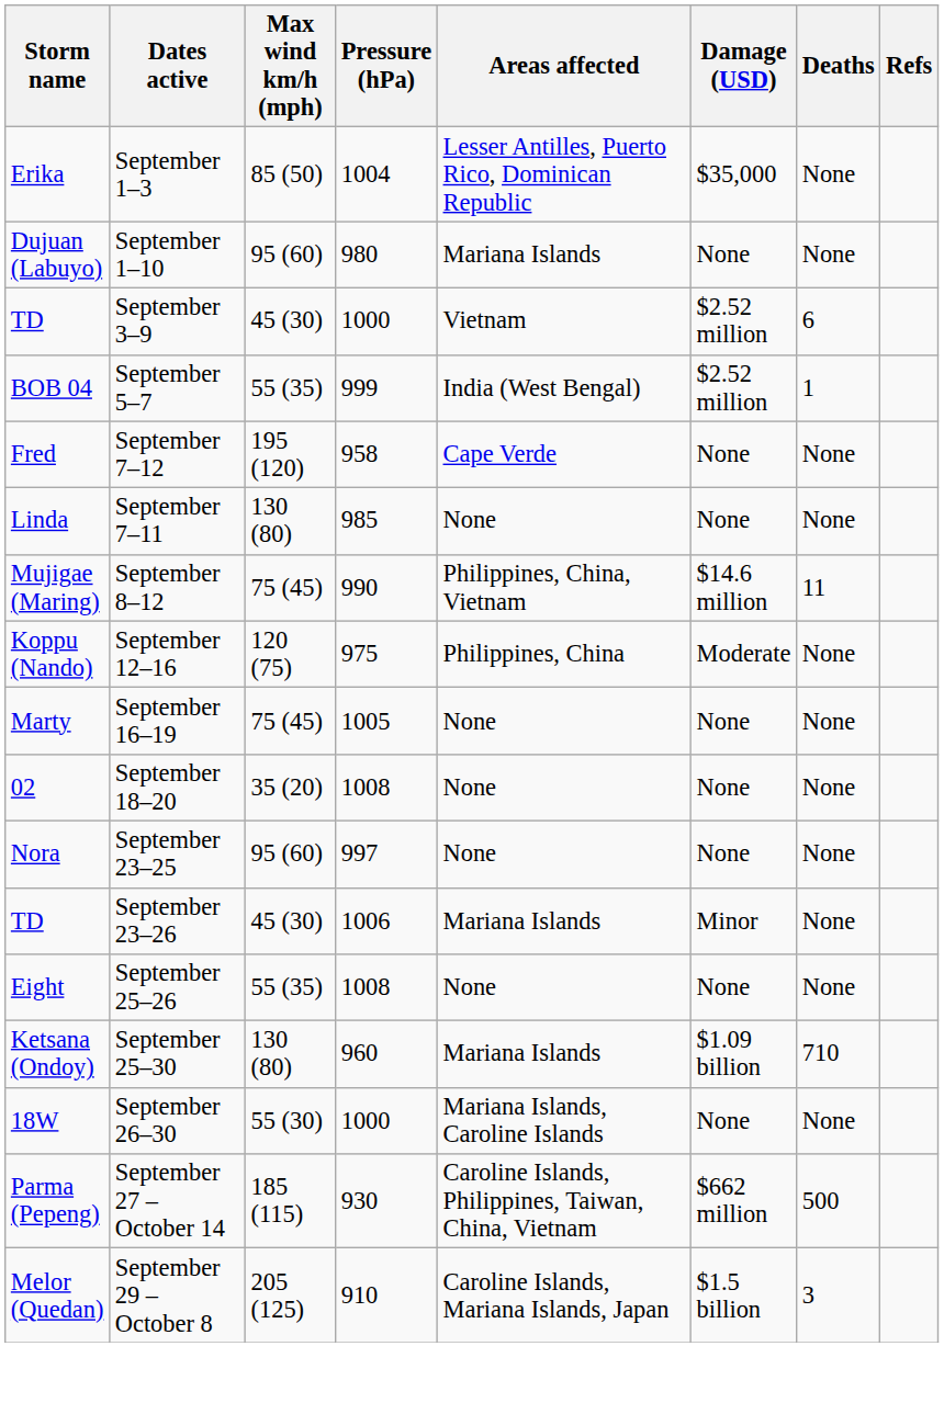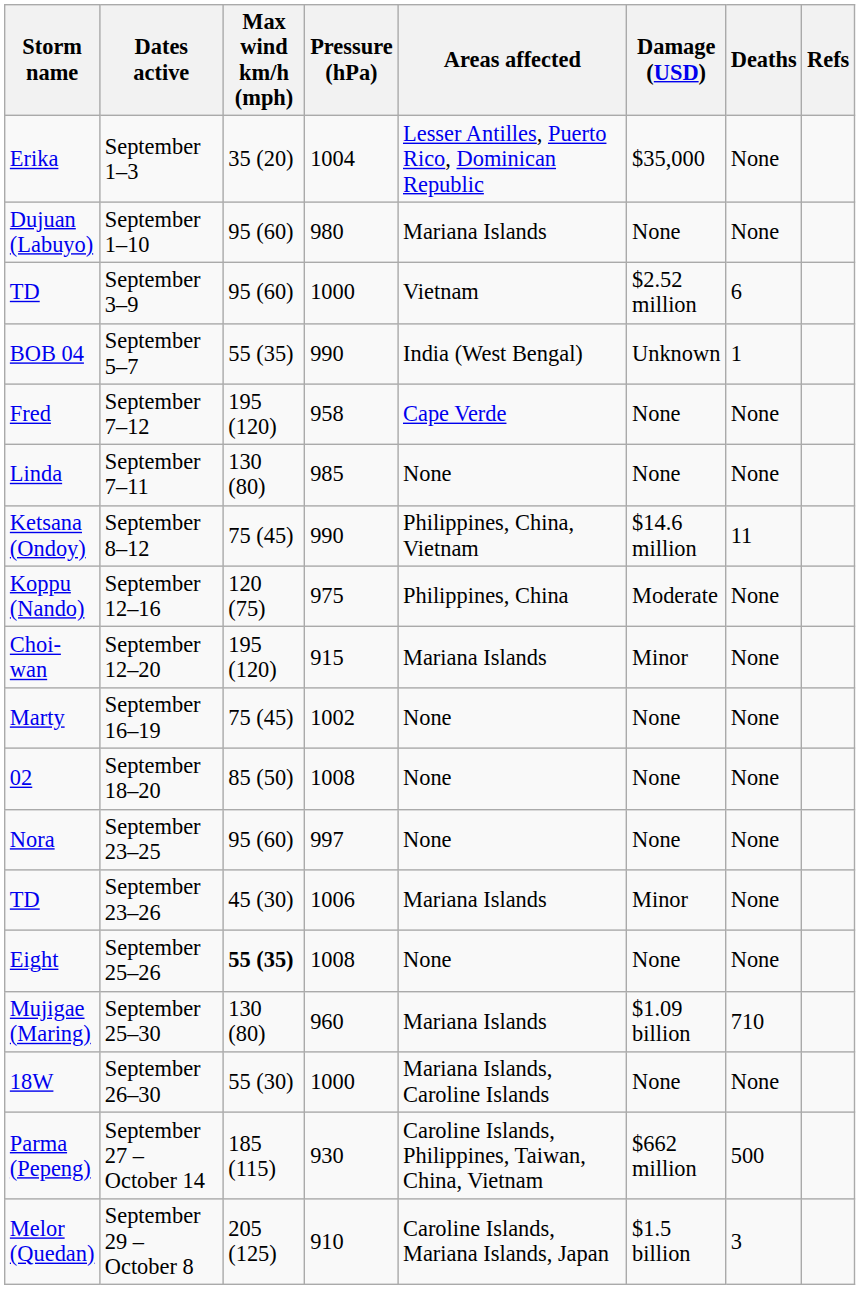 <table class="wikitable sortable">
 <tr>
 <th width="5%">Storm name</th>
 <th width="15%">Dates active</th>
 <th width="10%">Max wind<br>km/h (mph)</th>
 <th width="5%">Pressure<br>(hPa)</th>
 <th width="30%">Areas affected</th>
 <th width="10%">Damage<br>(<a href='#'>USD</a>)</th>
 <th width="5%">Deaths</th>
 <th width="5%">Refs</th>
 </tr>
 <tr>
 <td><a href='#'>Erika</a></td>
 <td>September 1–3</td>
-<td>85 (50)</td>
+<td>35 (20)</td>
 <td>1004</td>
 <td><a href='#'>Lesser Antilles</a>, <a href='#'>Puerto Rico</a>, <a href='#'>Dominican Republic</a></td>
 <td>$35,000</td>
 <td>None</td>
 <td></td>
 </tr>
 <tr>
 <td><a href='#'>Dujuan (Labuyo)</a></td>
 <td>September 1–10</td>
 <td>95 (60)</td>
 <td>980</td>
 <td>Mariana Islands</td>
 <td>None</td>
 <td>None</td>
 <td></td>
 </tr>
 <tr>
 <td><a href='#'>TD</a></td>
 <td>September 3–9</td>
-<td>45 (30)</td>
+<td>95 (60)</td>
 <td>1000</td>
 <td>Vietnam</td>
 <td>$2.52 million</td>
 <td>6</td>
 <td></td>
 </tr>
 <tr>
 <td><a href='#'>BOB 04</a></td>
 <td>September 5–7</td>
 <td>55 (35)</td>
-<td>999</td>
+<td>990</td>
 <td>India (West Bengal)</td>
-<td>$2.52 million</td>
+<td>Unknown</td>
 <td>1</td>
 <td></td>
 </tr>
 <tr>
 <td><a href='#'>Fred</a></td>
 <td>September 7–12</td>
 <td>195 (120)</td>
 <td>958</td>
 <td><a href='#'>Cape Verde</a></td>
 <td>None</td>
 <td>None</td>
 <td></td>
 </tr>
 <tr>
 <td><a href='#'>Linda</a></td>
 <td>September 7–11</td>
 <td>130 (80)</td>
 <td>985</td>
 <td>None</td>
 <td>None</td>
 <td>None</td>
 <td></td>
 </tr>
 <tr>
-<td><a href='#'>Mujigae (Maring)</a></td>
+<td><a href='#'>Ketsana (Ondoy)</a></td>
 <td>September 8–12</td>
 <td>75 (45)</td>
 <td>990</td>
 <td>Philippines, China, Vietnam</td>
 <td>$14.6 million</td>
 <td>11</td>
 <td></td>
 </tr>
 <tr>
 <td><a href='#'>Koppu (Nando)</a></td>
 <td>September 12–16</td>
 <td>120 (75)</td>
 <td>975</td>
 <td>Philippines, China</td>
 <td>Moderate</td>
 <td>None</td>
 <td></td>
 </tr>
 <tr>
+<td><a href='#'>Choi-wan</a></td>
+<td>September 12–20</td>
+<td>195 (120)</td>
+<td>915</td>
+<td>Mariana Islands</td>
+<td>Minor</td>
+<td>None</td>
+<td></td>
+</tr>
+<tr>
 <td><a href='#'>Marty</a></td>
 <td>September 16–19</td>
 <td>75 (45)</td>
-<td>1005</td>
+<td>1002</td>
 <td>None</td>
 <td>None</td>
 <td>None</td>
 <td></td>
 </tr>
 <tr>
 <td><a href='#'>02</a></td>
 <td>September 18–20</td>
-<td>35 (20)</td>
+<td>85 (50)</td>
 <td>1008</td>
 <td>None</td>
 <td>None</td>
 <td>None</td>
 <td></td>
 </tr>
 <tr>
 <td><a href='#'>Nora</a></td>
 <td>September 23–25</td>
 <td>95 (60)</td>
 <td>997</td>
 <td>None</td>
 <td>None</td>
 <td>None</td>
 <td></td>
 </tr>
 <tr>
 <td><a href='#'>TD</a></td>
 <td>September 23–26</td>
 <td>45 (30)</td>
 <td>1006</td>
 <td>Mariana Islands</td>
 <td>Minor</td>
 <td>None</td>
 <td></td>
 </tr>
 <tr>
 <td><a href='#'>Eight</a></td>
 <td>September 25–26</td>
-<td>55 (35)</td>
+<td><strong>55 (35)</strong></td>
 <td>1008</td>
 <td>None</td>
 <td>None</td>
 <td>None</td>
 <td></td>
 </tr>
 <tr>
-<td><a href='#'>Ketsana (Ondoy)</a></td>
+<td><a href='#'>Mujigae (Maring)</a></td>
 <td>September 25–30</td>
 <td>130 (80)</td>
 <td>960</td>
 <td>Mariana Islands</td>
 <td>$1.09 billion</td>
 <td>710</td>
 <td></td>
 </tr>
 <tr>
 <td><a href='#'>18W</a></td>
 <td>September 26–30</td>
 <td>55 (30)</td>
 <td>1000</td>
 <td>Mariana Islands, Caroline Islands</td>
 <td>None</td>
 <td>None</td>
 <td></td>
 </tr>
 <tr>
 <td><a href='#'>Parma (Pepeng)</a></td>
 <td>September 27 – October 14</td>
 <td>185 (115)</td>
 <td>930</td>
 <td>Caroline Islands, Philippines, Taiwan, China, Vietnam</td>
 <td>$662 million</td>
 <td>500</td>
 <td></td>
 </tr>
 <tr>
 <td><a href='#'>Melor (Quedan)</a></td>
 <td>September 29 – October 8</td>
 <td>205 (125)</td>
 <td>910</td>
 <td>Caroline Islands, Mariana Islands, Japan</td>
 <td>$1.5 billion</td>
 <td>3</td>
 <td></td>
 </tr>
 </table>
